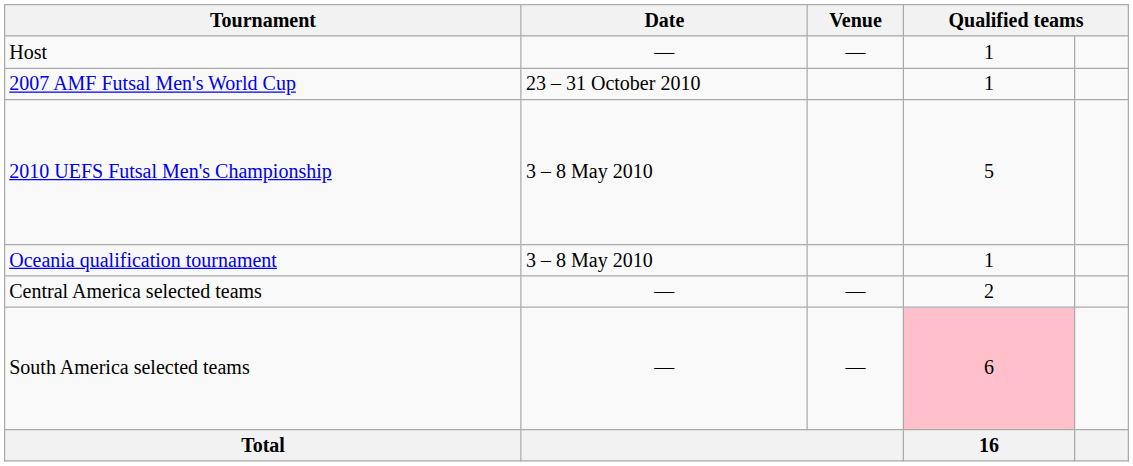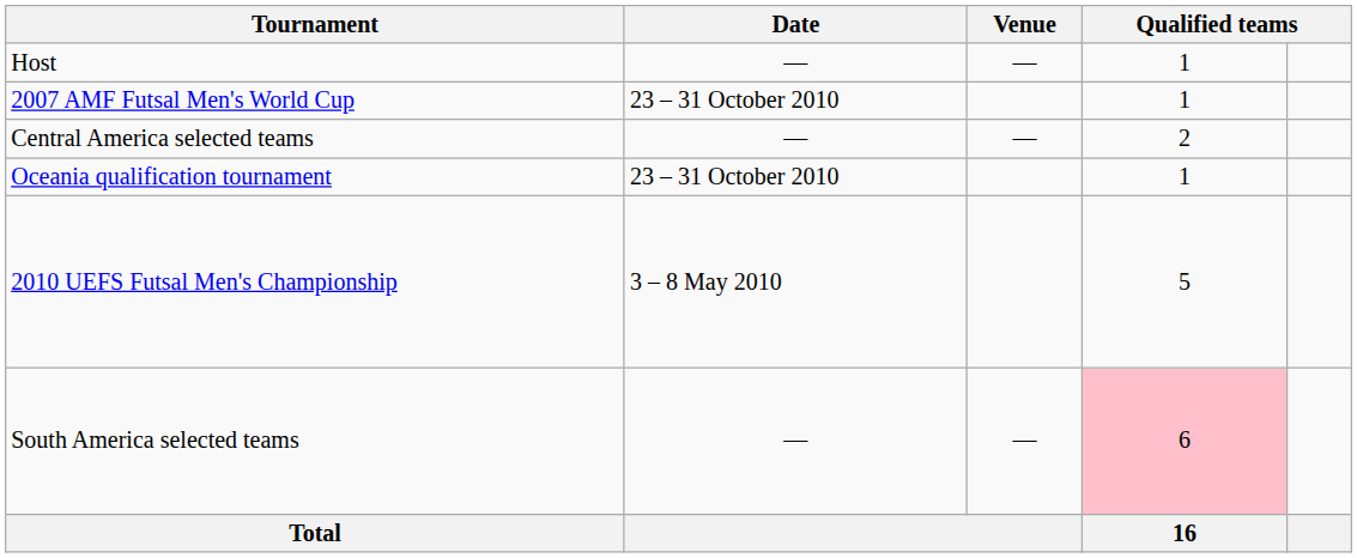 <table class="wikitable" width=900>
 <tr>
 <th>Tournament</th>
 <th>Date</th>
 <th>Venue</th>
 <th colspan="2">Qualified teams</th>
 </tr>
 <tr>
 <td>Host</td>
 <td align="center">—</td>
 <td align="center">—</td>
 <td align="center">1</td>
 <td></td>
 </tr>
 <tr>
 <td><a href='#'>2007 AMF Futsal Men's World Cup</a></td>
 <td>23 – 31 October 2010</td>
 <td></td>
 <td align="center">1</td>
 <td></td>
 </tr>
 <tr>
+<td>Central America selected teams</td>
+<td align="center">—</td>
+<td align="center">—</td>
+<td align="center">2</td>
+<td><br></td>
+</tr>
+<tr>
+<td><a href='#'>Oceania qualification tournament</a></td>
+<td>23 – 31 October 2010</td>
+<td></td>
+<td align="center">1</td>
+<td></td>
+</tr>
+<tr>
 <td><a href='#'>2010 UEFS Futsal Men's Championship</a></td>
 <td>3 – 8 May 2010</td>
 <td></td>
 <td align="center">5</td>
 <td><br><s></s><br><br><br><s></s><br><br></td>
-</tr>
-<tr>
-<td><a href='#'>Oceania qualification tournament</a></td>
-<td>3 – 8 May 2010</td>
-<td></td>
-<td align="center">1</td>
-<td></td>
-</tr>
-<tr>
-<td>Central America selected teams</td>
-<td align="center">—</td>
-<td align="center">—</td>
-<td align="center">2</td>
-<td><br></td>
 </tr>
 <tr>
 <td>South America selected teams</td>
 <td align="center">—</td>
 <td align="center">—</td>
 <td align="center" style="background: pink;">6</td>
 <td><br><br><br><br><br></td>
 </tr>
 <tr>
 <th>Total</th>
 <th colspan="2"></th>
 <th>16</th>
 <th></th>
 </tr>
 </table>
